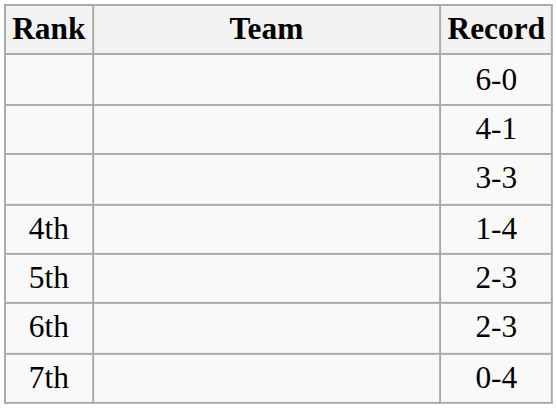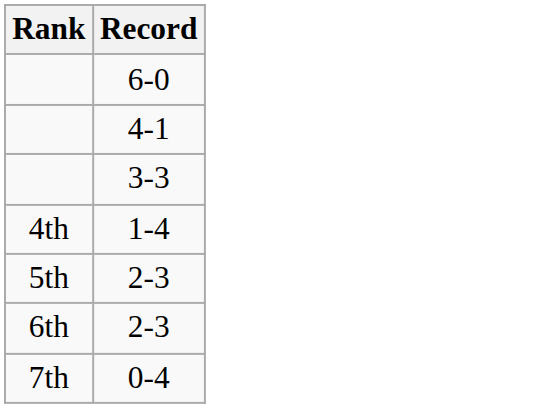 <table class=wikitable style="text-align:center;">
 <tr>
 <th>Rank</th>
-<th width=170>Team</th>
 <th>Record</th>
 </tr>
 <tr>
 <td></td>
-<td align=left></td>
 <td align=center>6-0</td>
 </tr>
 <tr>
 <td></td>
-<td align=left></td>
 <td align=center>4-1</td>
 </tr>
 <tr>
 <td></td>
-<td align=left></td>
 <td align=center>3-3</td>
 </tr>
 <tr>
 <td>4th</td>
-<td align=left></td>
 <td align=center>1-4</td>
 </tr>
 <tr>
 <td>5th</td>
-<td align=left></td>
 <td align=center>2-3</td>
 </tr>
 <tr>
 <td>6th</td>
-<td align=left></td>
 <td align=center>2-3</td>
 </tr>
 <tr>
 <td>7th</td>
-<td align=left></td>
 <td align=center>0-4</td>
 </tr>
 </table>
